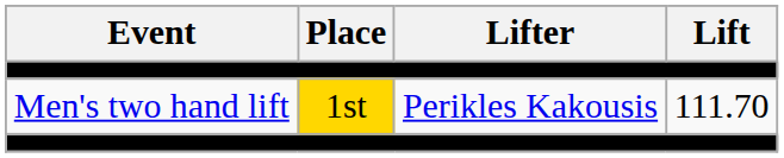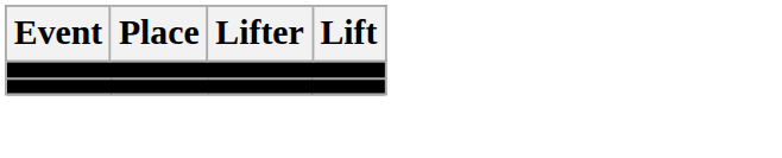 <table class=wikitable style="text-align:center">
 <tr>
 <th>Event</th>
 <th>Place</th>
 <th>Lifter</th>
 <th>Lift</th>
 </tr>
 <tr bgcolor=black>
 <td colspan=4></td>
 </tr>
-<tr>
-<td><a href='#'>Men's two hand lift</a></td>
-<td bgcolor=gold>1st</td>
-<td align=left><a href='#'>Perikles Kakousis</a></td>
-<td>111.70</td>
-</tr>
 <tr bgcolor=black>
 <td colspan=4></td>
 </tr>
 </table>
